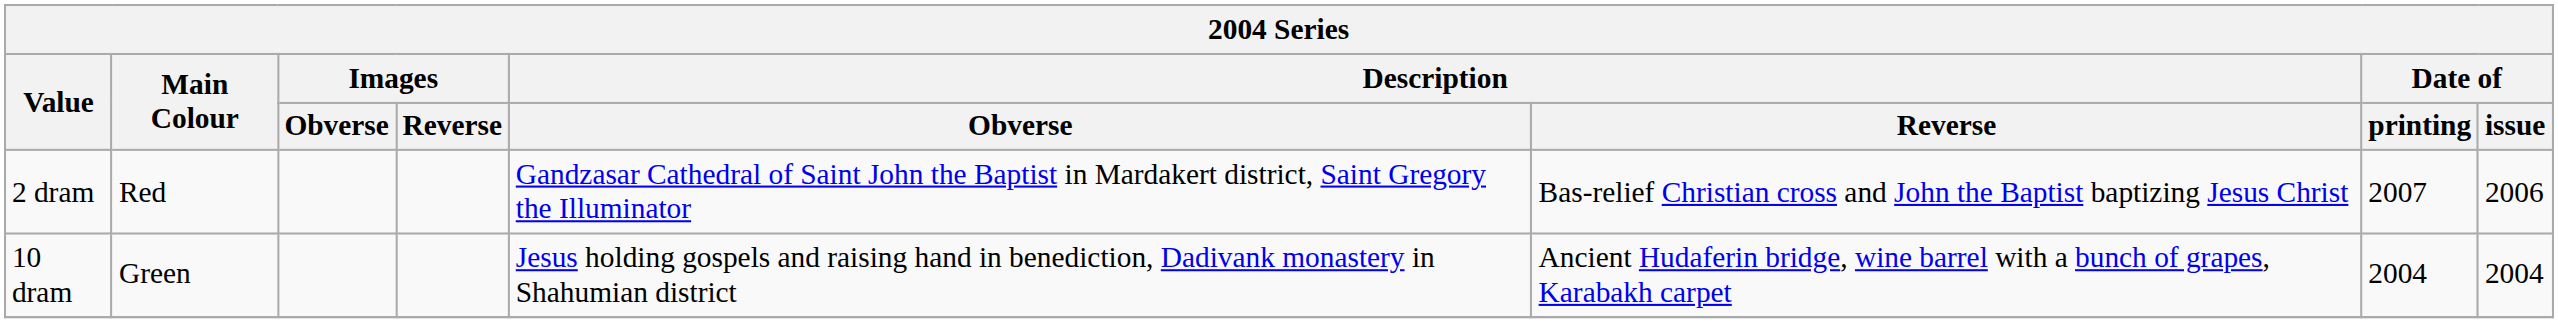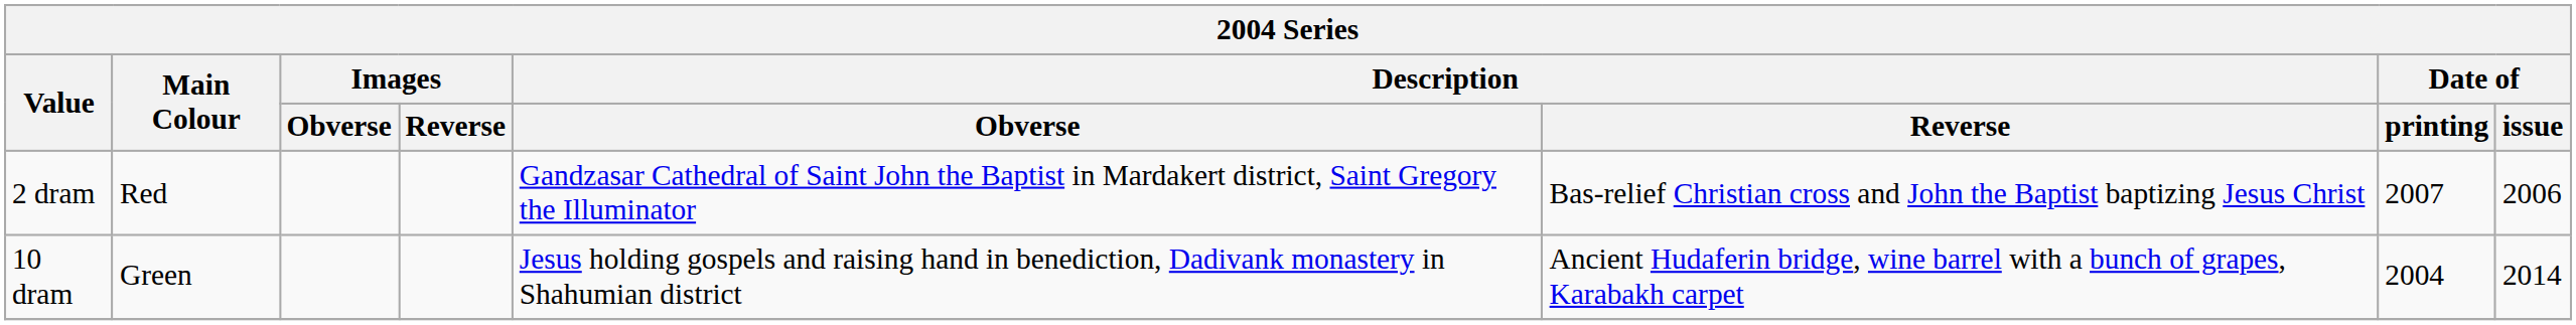 <table class="wikitable" style="font-size: 90%">
 <tr>
 <th colspan="9">2004 Series</th>
 </tr>
 <tr>
 <th rowspan="2">Value</th>
 <th rowspan="2">Main Colour</th>
 <th colspan="2">Images</th>
 <th colspan="2">Description</th>
 <th colspan="2">Date of</th>
 </tr>
 <tr>
 <th>Obverse</th>
 <th>Reverse</th>
 <th>Obverse</th>
 <th>Reverse</th>
 <th>printing</th>
 <th>issue</th>
 </tr>
 <tr>
 <td>2 dram</td>
 <td>Red</td>
 <td></td>
 <td></td>
 <td><a href='#'>Gandzasar Cathedral of Saint John the Baptist</a> in Mardakert district, <a href='#'>Saint Gregory the Illuminator</a></td>
 <td>Bas-relief <a href='#'>Christian cross</a> and <a href='#'>John the Baptist</a> baptizing <a href='#'>Jesus Christ</a></td>
 <td>2007</td>
 <td>2006</td>
 </tr>
 <tr>
 <td>10 dram</td>
 <td>Green</td>
 <td></td>
 <td></td>
 <td><a href='#'>Jesus</a> holding gospels and raising hand in benediction, <a href='#'>Dadivank monastery</a> in Shahumian district</td>
 <td>Ancient <a href='#'>Hudaferin bridge</a>, <a href='#'>wine barrel</a> with a <a href='#'>bunch of grapes</a>, <a href='#'>Karabakh carpet</a></td>
 <td>2004</td>
-<td>2004</td>
+<td>2014</td>
 </tr>
 <tr>
 </tr>
 </table>
